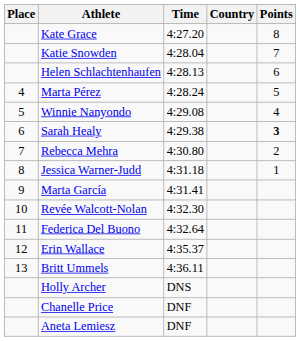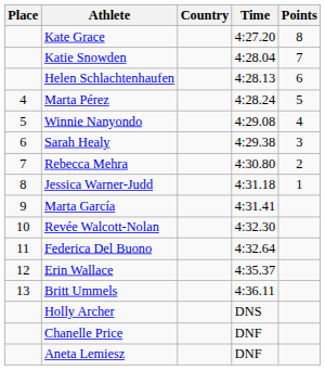 <table class="wikitable">
 <tr>
 <th>Place</th>
 <th>Athlete</th>
+<th>Country</th>
 <th>Time</th>
-<th>Country</th>
 <th>Points</th>
 </tr>
 <tr>
 <td align=center></td>
 <td><a href='#'>Kate Grace</a></td>
+<td></td>
 <td>4:27.20</td>
-<td></td>
 <td align=center>8</td>
 </tr>
 <tr>
 <td align=center></td>
 <td><a href='#'>Katie Snowden</a></td>
+<td></td>
 <td>4:28.04</td>
-<td></td>
 <td align=center>7</td>
 </tr>
 <tr>
 <td align=center></td>
 <td><a href='#'>Helen Schlachtenhaufen</a></td>
+<td></td>
 <td>4:28.13</td>
-<td></td>
 <td align=center>6</td>
 </tr>
 <tr>
 <td align=center>4</td>
 <td><a href='#'>Marta Pérez</a></td>
+<td></td>
 <td>4:28.24</td>
-<td></td>
 <td align=center>5</td>
 </tr>
 <tr>
 <td align=center>5</td>
 <td><a href='#'>Winnie Nanyondo</a></td>
+<td></td>
 <td>4:29.08</td>
-<td></td>
 <td align=center>4</td>
 </tr>
 <tr>
 <td align=center>6</td>
 <td><a href='#'>Sarah Healy</a></td>
+<td></td>
 <td>4:29.38</td>
-<td></td>
-<td align=center><strong>3</strong></td>
+<td align=center>3</td>
 </tr>
 <tr>
 <td align=center>7</td>
 <td><a href='#'>Rebecca Mehra</a></td>
+<td></td>
 <td>4:30.80</td>
-<td></td>
 <td align=center>2</td>
 </tr>
 <tr>
 <td align=center>8</td>
 <td><a href='#'>Jessica Warner-Judd</a></td>
+<td></td>
 <td>4:31.18</td>
-<td></td>
 <td align=center>1</td>
 </tr>
 <tr>
 <td align=center>9</td>
 <td><a href='#'>Marta García</a></td>
+<td></td>
 <td>4:31.41</td>
-<td></td>
 <td align=center></td>
 </tr>
 <tr>
 <td align=center>10</td>
 <td><a href='#'>Revée Walcott-Nolan</a></td>
+<td></td>
 <td>4:32.30</td>
-<td></td>
 <td align=center></td>
 </tr>
 <tr>
 <td align=center>11</td>
 <td><a href='#'>Federica Del Buono</a></td>
+<td></td>
 <td>4:32.64</td>
-<td></td>
 <td align=center></td>
 </tr>
 <tr>
 <td align=center>12</td>
 <td><a href='#'>Erin Wallace</a></td>
+<td></td>
 <td>4:35.37</td>
-<td></td>
 <td align=center></td>
 </tr>
 <tr>
 <td align=center>13</td>
 <td><a href='#'>Britt Ummels</a></td>
+<td></td>
 <td>4:36.11</td>
-<td></td>
 <td align=center></td>
 </tr>
 <tr>
 <td align=center></td>
 <td><a href='#'>Holly Archer</a></td>
+<td></td>
 <td>DNS</td>
-<td></td>
 <td align=center></td>
 </tr>
 <tr>
 <td align=center></td>
 <td><a href='#'>Chanelle Price</a></td>
+<td></td>
 <td>DNF</td>
-<td></td>
 <td align=center></td>
 </tr>
 <tr>
 <td align=center></td>
 <td><a href='#'>Aneta Lemiesz</a></td>
+<td></td>
 <td>DNF</td>
-<td></td>
 <td align=center></td>
 </tr>
 </table>
